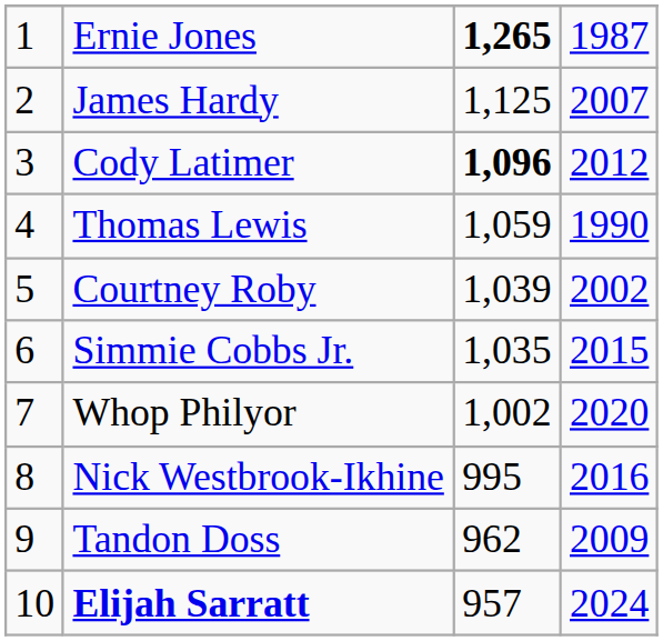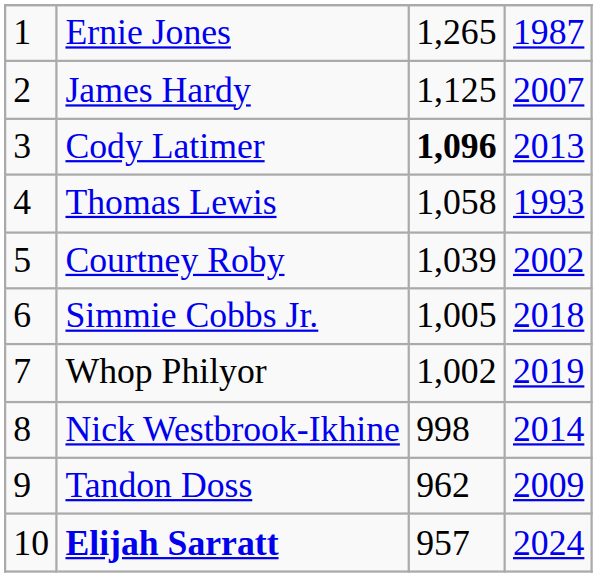 <table class="wikitable">
 <tr>
 </tr>
 <tr>
 <td>1</td>
 <td><a href='#'>Ernie Jones</a></td>
-<td><strong>1,265</strong></td>
+<td>1,265</td>
 <td><a href='#'>1987</a></td>
 </tr>
 <tr>
 <td>2</td>
 <td><a href='#'>James Hardy</a></td>
 <td>1,125</td>
 <td><a href='#'>2007</a></td>
 </tr>
 <tr>
 <td>3</td>
 <td><a href='#'>Cody Latimer</a></td>
 <td><strong>1,096</strong></td>
-<td><a href='#'>2012</a></td>
+<td><a href='#'>2013</a></td>
 </tr>
 <tr>
 <td>4</td>
 <td><a href='#'>Thomas Lewis</a></td>
-<td>1,059</td>
-<td><a href='#'>1990</a></td>
+<td>1,058</td>
+<td><a href='#'>1993</a></td>
 </tr>
 <tr>
 <td>5</td>
 <td><a href='#'>Courtney Roby</a></td>
 <td>1,039</td>
 <td><a href='#'>2002</a></td>
 </tr>
 <tr>
 <td>6</td>
 <td><a href='#'>Simmie Cobbs Jr.</a></td>
-<td>1,035</td>
-<td><a href='#'>2015</a></td>
+<td>1,005</td>
+<td><a href='#'>2018</a></td>
 </tr>
 <tr>
 <td>7</td>
 <td>Whop Philyor</td>
 <td>1,002</td>
-<td><a href='#'>2020</a></td>
+<td><a href='#'>2019</a></td>
 </tr>
 <tr>
 <td>8</td>
 <td><a href='#'>Nick Westbrook-Ikhine</a></td>
-<td>995</td>
-<td><a href='#'>2016</a></td>
+<td>998</td>
+<td><a href='#'>2014</a></td>
 </tr>
 <tr>
 <td>9</td>
 <td><a href='#'>Tandon Doss</a></td>
 <td>962</td>
 <td><a href='#'>2009</a></td>
 </tr>
 <tr>
 <td>10</td>
 <td><strong><a href='#'>Elijah Sarratt</a></strong></td>
 <td>957</td>
 <td><a href='#'>2024</a></td>
 </tr>
 </table>
